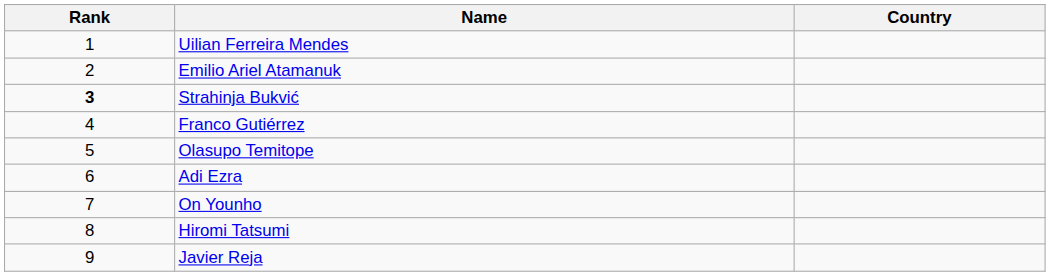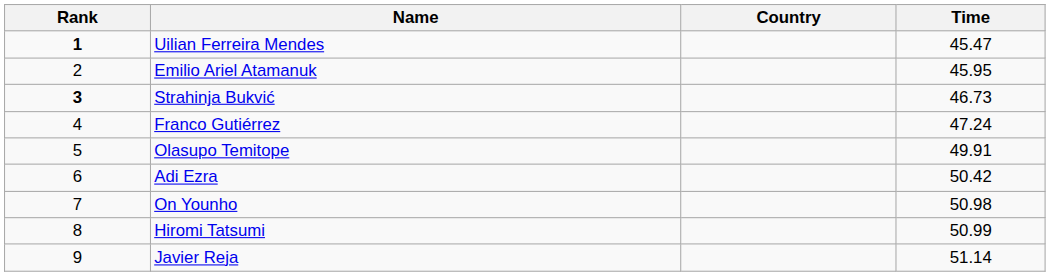 <table class="wikitable" style="text-align:center;width: 50%">
 <tr>
 <th>Rank</th>
 <th>Name</th>
 <th>Country</th>
+<th>Time</th>
 </tr>
 <tr>
-<td>1</td>
+<td><strong>1</strong></td>
 <td align="left"><a href='#'>Uilian Ferreira Mendes</a></td>
 <td align="left"></td>
+<td>45.47</td>
 </tr>
 <tr>
 <td>2</td>
 <td align="left"><a href='#'>Emilio Ariel Atamanuk</a></td>
 <td align="left"></td>
+<td>45.95</td>
 </tr>
 <tr>
 <td><strong>3</strong></td>
 <td align="left"><a href='#'>Strahinja Bukvić</a></td>
 <td align="left"></td>
+<td>46.73</td>
 </tr>
 <tr>
 <td>4</td>
 <td align="left"><a href='#'>Franco Gutiérrez</a></td>
 <td align="left"></td>
+<td>47.24</td>
 </tr>
 <tr>
 <td>5</td>
 <td align="left"><a href='#'>Olasupo Temitope</a></td>
 <td align="left"></td>
+<td>49.91</td>
 </tr>
 <tr>
 <td>6</td>
 <td align="left"><a href='#'>Adi Ezra</a></td>
 <td align="left"></td>
+<td>50.42</td>
 </tr>
 <tr>
 <td>7</td>
 <td align="left"><a href='#'>On Younho</a></td>
 <td align="left"></td>
+<td>50.98</td>
 </tr>
 <tr>
 <td>8</td>
 <td align="left"><a href='#'>Hiromi Tatsumi</a></td>
 <td align="left"></td>
+<td>50.99</td>
 </tr>
 <tr>
 <td>9</td>
 <td align="left"><a href='#'>Javier Reja</a></td>
 <td align="left"></td>
+<td>51.14</td>
 </tr>
 </table>
